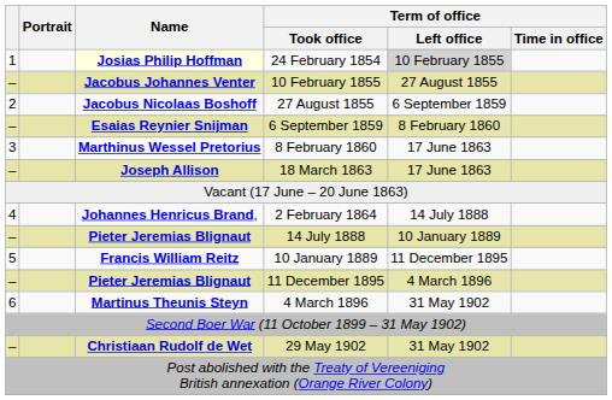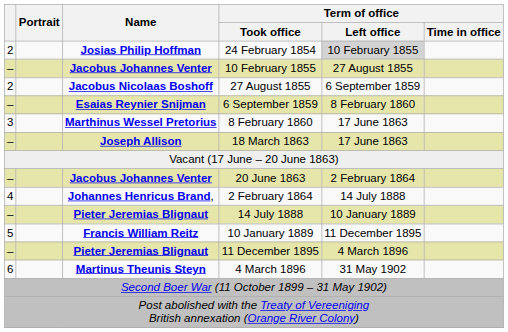 <table class="wikitable" style="text-align:center">
 <tr>
 <th rowspan=2></th>
 <th rowspan=2>Portrait</th>
 <th rowspan=2>Name<br></th>
 <th colspan=3>Term of office</th>
 </tr>
 <tr>
 <th>Took office</th>
 <th>Left office</th>
 <th>Time in office</th>
 </tr>
 <tr>
-<td>1</td>
+<td>2</td>
 <td></td>
-<td style="background: lightyellow;"><strong><a href='#'>Josias Philip Hoffman</a></strong><br></td>
+<td><strong><a href='#'>Josias Philip Hoffman</a></strong><br></td>
 <td>24 February 1854</td>
 <td style="background: lightgrey;">10 February 1855</td>
 <td></td>
 </tr>
 <tr style="background:#e6e6aa;">
 <td>–</td>
 <td></td>
 <td><strong><a href='#'>Jacobus Johannes Venter</a></strong><br></td>
 <td>10 February 1855</td>
 <td>27 August 1855</td>
 <td></td>
 </tr>
 <tr>
 <td>2</td>
 <td></td>
 <td><strong><a href='#'>Jacobus Nicolaas Boshoff</a></strong><br></td>
 <td>27 August 1855</td>
 <td>6 September 1859</td>
 <td></td>
 </tr>
 <tr style="background:#e6e6aa;">
 <td>–</td>
 <td></td>
 <td><strong><a href='#'>Esaias Reynier Snijman</a></strong><br></td>
 <td>6 September 1859</td>
 <td>8 February 1860</td>
 <td></td>
 </tr>
 <tr>
 <td>3</td>
 <td></td>
 <td><strong><a href='#'>Marthinus Wessel Pretorius</a></strong><br></td>
 <td>8 February 1860</td>
 <td>17 June 1863</td>
 <td></td>
 </tr>
 <tr style="background:#e6e6aa;">
 <td>–</td>
 <td></td>
 <td><strong><a href='#'>Joseph Allison</a></strong><br></td>
 <td>18 March 1863</td>
 <td>17 June 1863</td>
 <td></td>
 </tr>
 <tr style="background:#efefef;">
 <td colspan=6>Vacant (17 June – 20 June 1863)</td>
 </tr>
+<tr style="background:#e6e6aa;">
+<td>–</td>
+<td></td>
+<td><strong><a href='#'>Jacobus Johannes Venter</a></strong><br></td>
+<td>20 June 1863</td>
+<td>2 February 1864</td>
+<td></td>
+</tr>
 <tr>
 <td>4</td>
 <td></td>
 <td> <strong><a href='#'>Johannes Henricus Brand</a></strong>, <br></td>
 <td>2 February 1864</td>
 <td>14 July 1888 </td>
 <td></td>
 </tr>
 <tr style="background:#e6e6aa;">
 <td>–</td>
 <td></td>
 <td><strong><a href='#'>Pieter Jeremias Blignaut</a></strong><br></td>
 <td>14 July 1888</td>
 <td>10 January 1889</td>
 <td></td>
 </tr>
 <tr>
 <td>5</td>
 <td></td>
 <td><strong><a href='#'>Francis William Reitz</a></strong><br></td>
 <td>10 January 1889</td>
 <td>11 December 1895</td>
 <td></td>
 </tr>
 <tr style="background:#e6e6aa;">
 <td>–</td>
 <td></td>
 <td><strong><a href='#'>Pieter Jeremias Blignaut</a></strong><br></td>
 <td>11 December 1895</td>
 <td>4 March 1896</td>
 <td></td>
 </tr>
 <tr>
 <td>6</td>
 <td></td>
 <td><strong><a href='#'>Martinus Theunis Steyn</a></strong><br></td>
 <td>4 March 1896</td>
 <td>31 May 1902</td>
 <td></td>
 </tr>
 <tr style="background:#c0c0c0;">
 <td colspan=6><em><a href='#'>Second Boer War</a> (11 October 1899 – 31 May 1902)</em></td>
 </tr>
-<tr style="background:#e6e6aa;">
-<td>–</td>
-<td></td>
-<td><strong><a href='#'>Christiaan Rudolf de Wet</a></strong><br></td>
-<td>29 May 1902</td>
-<td>31 May 1902</td>
-<td></td>
-</tr>
 <tr style="background:#c0c0c0;">
 <td colspan=6><em>Post abolished with the <a href='#'>Treaty of Vereeniging</a><br>British annexation (<a href='#'>Orange River Colony</a>)</em></td>
 </tr>
 </table>
